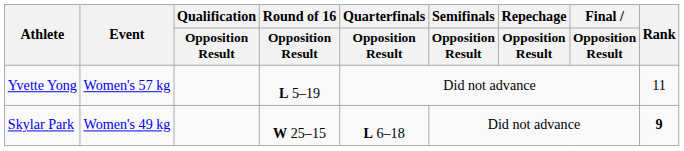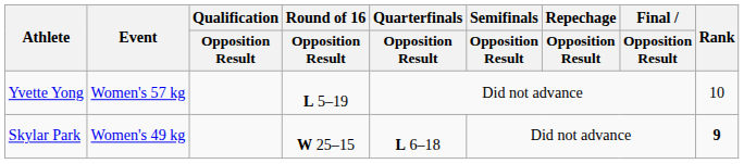 <table class=wikitable style=font-size:90%;text-align:center>
 <tr>
 <th rowspan=2>Athlete</th>
 <th rowspan=2>Event</th>
 <th>Qualification</th>
 <th>Round of 16</th>
 <th>Quarterfinals</th>
 <th>Semifinals</th>
 <th>Repechage</th>
 <th>Final / </th>
 <th rowspan=2>Rank</th>
 </tr>
 <tr style=font-size:95%>
 <th>Opposition<br>Result</th>
 <th>Opposition<br>Result</th>
 <th>Opposition<br>Result</th>
 <th>Opposition<br>Result</th>
 <th>Opposition<br>Result</th>
 <th>Opposition<br>Result</th>
 </tr>
 <tr>
 <td align=left><a href='#'>Yvette Yong</a></td>
 <td align=left><a href='#'>Women's 57 kg</a></td>
 <td></td>
 <td><br><strong>L</strong> 5–19</td>
 <td colspan=4>Did not advance</td>
-<td>11</td>
+<td>10</td>
 </tr>
 <tr>
 <td align=left><a href='#'>Skylar Park</a></td>
 <td align=left><a href='#'>Women's 49 kg</a></td>
 <td></td>
 <td><br><strong>W</strong> 25–15</td>
 <td><br><strong>L</strong> 6–18</td>
 <td colspan=3>Did not advance</td>
 <td><strong>9</strong></td>
 </tr>
 </table>
